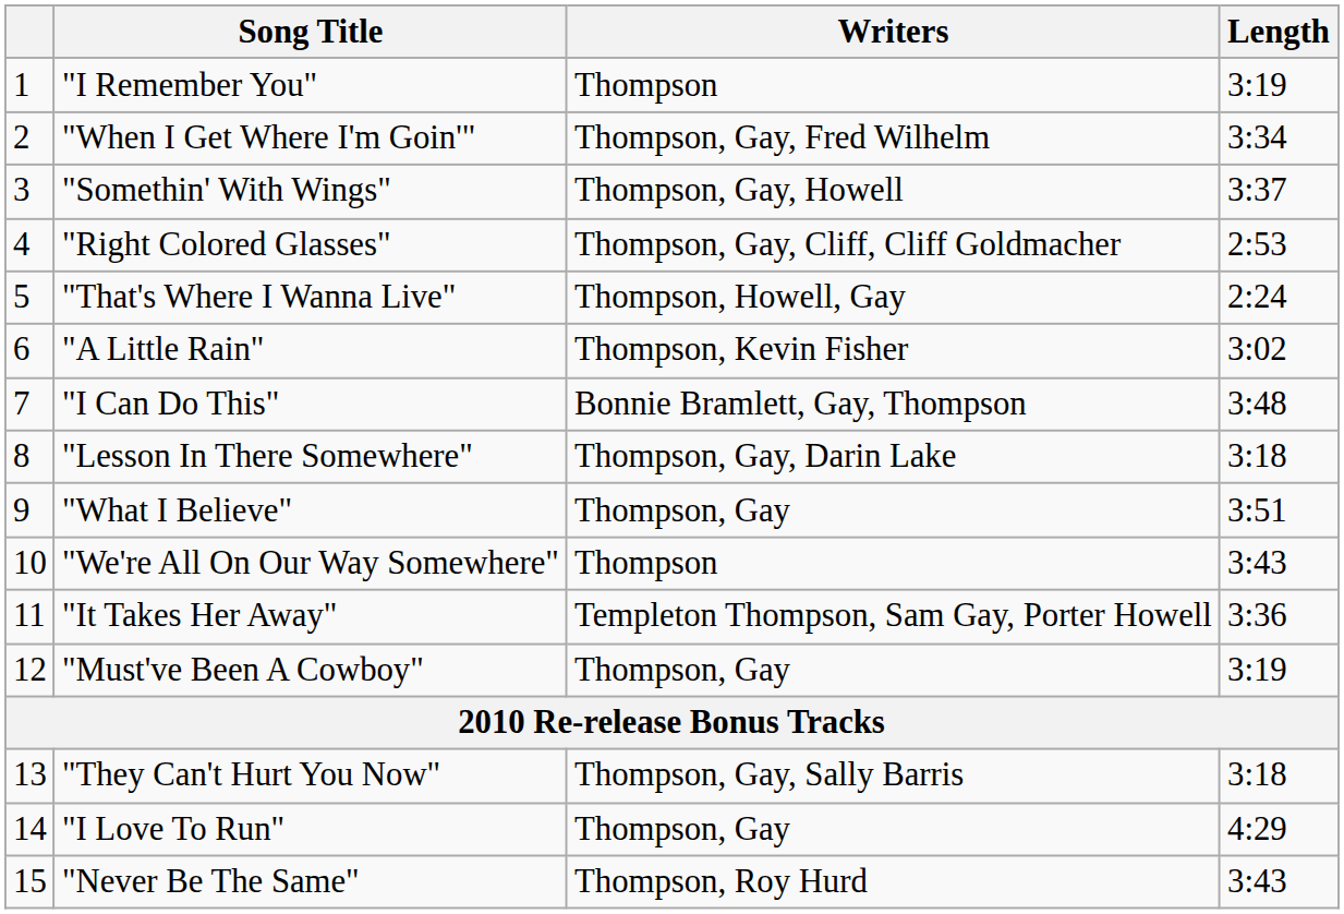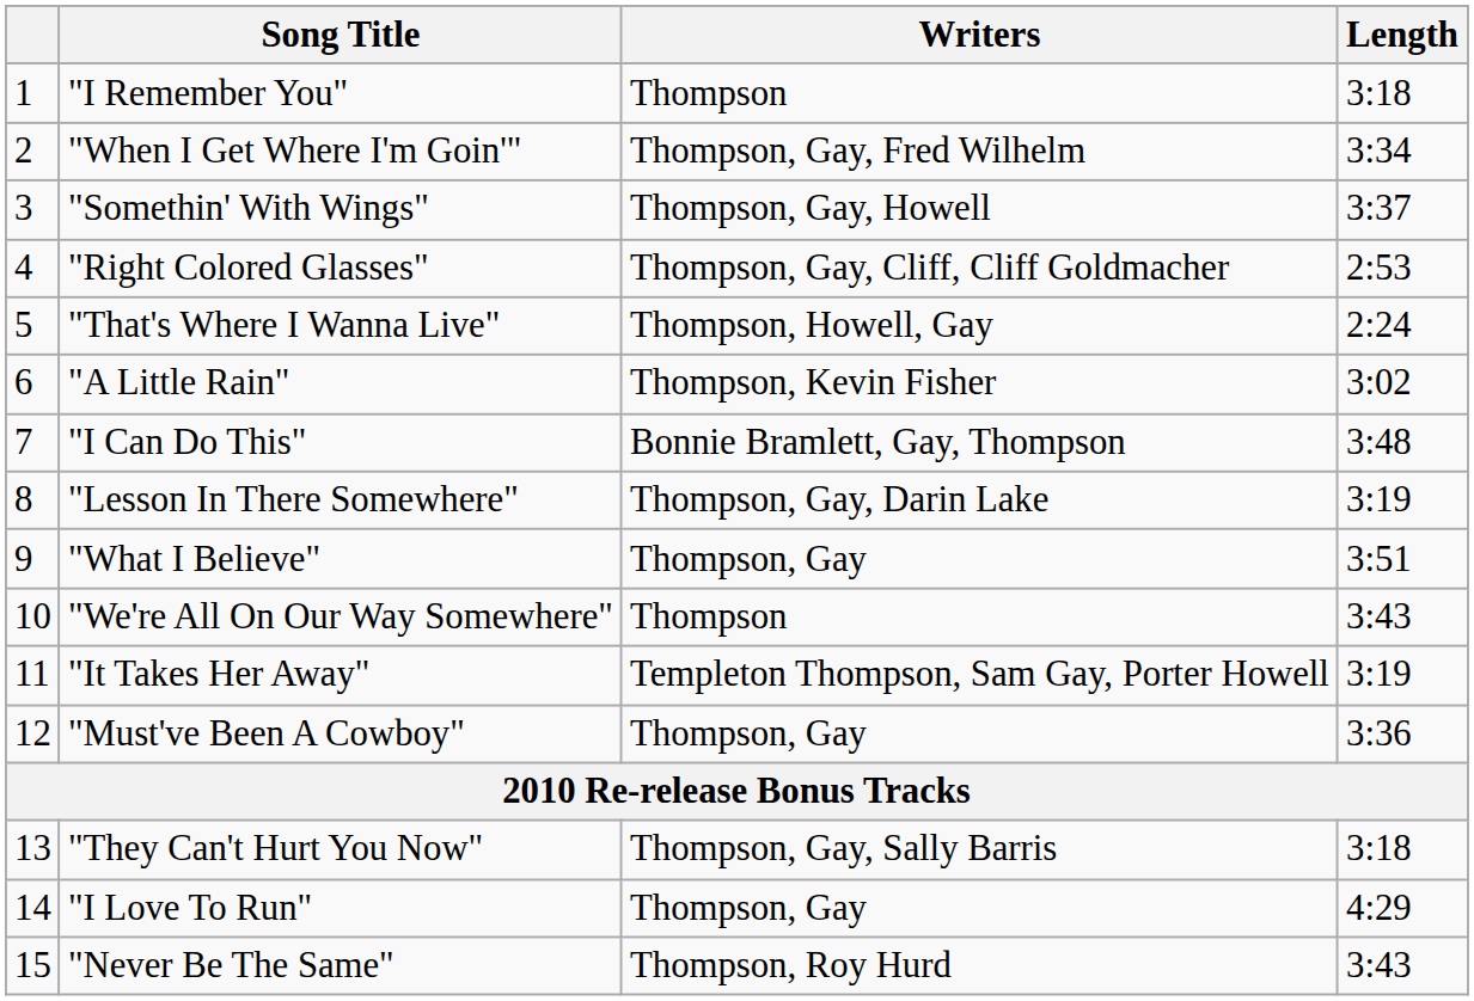 <table class="wikitable">
 <tr>
 <th></th>
 <th>Song Title</th>
 <th>Writers</th>
 <th>Length</th>
 </tr>
 <tr>
 <td>1</td>
 <td>"I Remember You"</td>
 <td>Thompson</td>
-<td>3:19</td>
+<td>3:18</td>
 </tr>
 <tr>
 <td>2</td>
 <td>"When I Get Where I'm Goin'"</td>
 <td>Thompson, Gay, Fred Wilhelm</td>
 <td>3:34</td>
 </tr>
 <tr>
 <td>3</td>
 <td>"Somethin' With Wings"</td>
 <td>Thompson, Gay, Howell</td>
 <td>3:37</td>
 </tr>
 <tr>
 <td>4</td>
 <td>"Right Colored Glasses"</td>
 <td>Thompson, Gay, Cliff, Cliff Goldmacher</td>
 <td>2:53</td>
 </tr>
 <tr>
 <td>5</td>
 <td>"That's Where I Wanna Live"</td>
 <td>Thompson, Howell, Gay</td>
 <td>2:24</td>
 </tr>
 <tr>
 <td>6</td>
 <td>"A Little Rain"</td>
 <td>Thompson, Kevin Fisher</td>
 <td>3:02</td>
 </tr>
 <tr>
 <td>7</td>
 <td>"I Can Do This"</td>
 <td>Bonnie Bramlett, Gay, Thompson</td>
 <td>3:48</td>
 </tr>
 <tr>
 <td>8</td>
 <td>"Lesson In There Somewhere"</td>
 <td>Thompson, Gay, Darin Lake</td>
-<td>3:18</td>
+<td>3:19</td>
 </tr>
 <tr>
 <td>9</td>
 <td>"What I Believe"</td>
 <td>Thompson, Gay</td>
 <td>3:51</td>
 </tr>
 <tr>
 <td>10</td>
 <td>"We're All On Our Way Somewhere"</td>
 <td>Thompson</td>
 <td>3:43</td>
 </tr>
 <tr>
 <td>11</td>
 <td>"It Takes Her Away"</td>
 <td>Templeton Thompson, Sam Gay, Porter Howell</td>
-<td>3:36</td>
+<td>3:19</td>
 </tr>
 <tr>
 <td>12</td>
 <td>"Must've Been A Cowboy"</td>
 <td>Thompson, Gay</td>
-<td>3:19</td>
+<td>3:36</td>
 </tr>
 <tr>
 <th colspan="4"><strong>2010 Re-release Bonus Tracks</strong></th>
 </tr>
 <tr>
 <td>13</td>
 <td>"They Can't Hurt You Now"</td>
 <td>Thompson, Gay, Sally Barris</td>
 <td>3:18</td>
 </tr>
 <tr>
 <td>14</td>
 <td>"I Love To Run"</td>
 <td>Thompson, Gay</td>
 <td>4:29</td>
 </tr>
 <tr>
 <td>15</td>
 <td>"Never Be The Same"</td>
 <td>Thompson, Roy Hurd</td>
 <td>3:43</td>
 </tr>
 </table>
